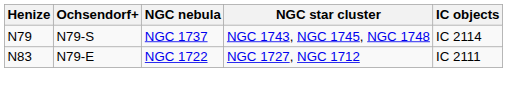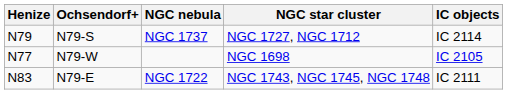 <table class="wikitable">
 <tr>
 <th>Henize</th>
 <th>Ochsendorf+</th>
 <th>NGC nebula</th>
 <th>NGC star cluster</th>
 <th>IC objects</th>
 </tr>
 <tr>
 <td>N79</td>
 <td>N79-S</td>
 <td><a href='#'>NGC 1737</a></td>
-<td><a href='#'>NGC 1743</a>, <a href='#'>NGC 1745</a>, <a href='#'>NGC 1748</a></td>
+<td><a href='#'>NGC 1727</a>, <a href='#'>NGC 1712</a></td>
 <td>IC 2114</td>
+</tr>
+<tr>
+<td>N77</td>
+<td>N79-W</td>
+<td></td>
+<td><a href='#'>NGC 1698</a></td>
+<td><a href='#'>IC 2105</a></td>
 </tr>
 <tr>
 <td>N83</td>
 <td>N79-E</td>
 <td><a href='#'>NGC 1722</a></td>
-<td><a href='#'>NGC 1727</a>, <a href='#'>NGC 1712</a></td>
+<td><a href='#'>NGC 1743</a>, <a href='#'>NGC 1745</a>, <a href='#'>NGC 1748</a></td>
 <td>IC 2111</td>
 </tr>
 </table>
